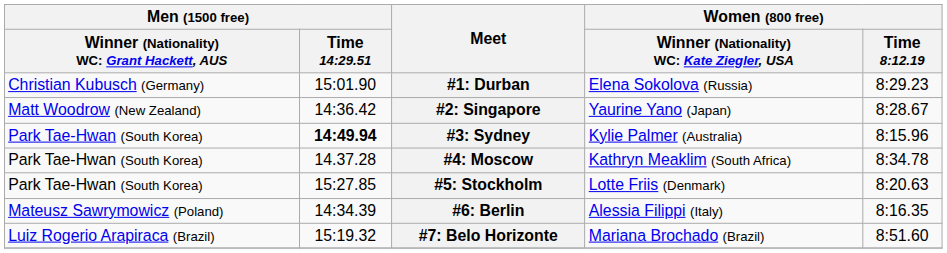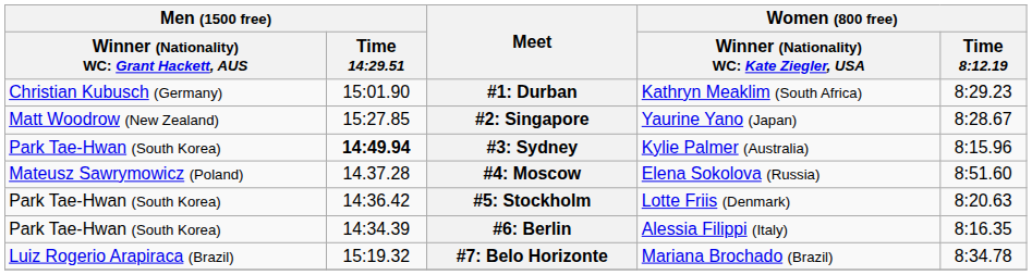 <table class=wikitable width="75%">
 <tr>
 <th colspan="2">Men <small>(1500 free)</small></th>
 <th rowspan="2">Meet</th>
 <th colspan="2">Women <small>(800 free)</small></th>
 </tr>
 <tr>
 <th>Winner <small>(Nationality)<br> WC: <em><a href='#'>Grant Hackett</a>, AUS</em></small></th>
 <th>Time <br><small> <em>14:29.51</em> </small></th>
 <th>Winner <small>(Nationality)<br>WC: <em><a href='#'>Kate Ziegler</a>, USA</em></small></th>
 <th>Time<br><small><em>8:12.19</em></small></th>
 </tr>
 <tr>
 <td> <a href='#'>Christian Kubusch</a> <small>(Germany)</small></td>
 <td align=center>15:01.90</td>
 <th align=center>#1: Durban</th>
-<td> <a href='#'>Elena Sokolova</a> <small>(Russia)</small></td>
+<td> <a href='#'>Kathryn Meaklim</a> <small>(South Africa)</small></td>
 <td align=center>8:29.23</td>
 </tr>
 <tr>
 <td> <a href='#'>Matt Woodrow</a> <small>(New Zealand)</small></td>
-<td align=center>14:36.42</td>
+<td align=center>15:27.85</td>
 <th align=center>#2: Singapore</th>
 <td> <a href='#'>Yaurine Yano</a> <small>(Japan)</small></td>
 <td align=center>8:28.67</td>
 </tr>
 <tr>
 <td> <a href='#'>Park Tae-Hwan</a> <small>(South Korea)</small></td>
 <td align=center><strong>14:49.94</strong></td>
 <th align=center>#3: Sydney</th>
 <td> <a href='#'>Kylie Palmer</a> <small>(Australia)</small></td>
 <td align=center>8:15.96</td>
 </tr>
 <tr>
-<td> Park Tae-Hwan <small>(South Korea)</small></td>
+<td> <a href='#'>Mateusz Sawrymowicz</a> <small>(Poland)</small></td>
 <td align=center>14.37.28</td>
 <th align=center>#4: Moscow</th>
-<td> <a href='#'>Kathryn Meaklim</a> <small>(South Africa)</small></td>
-<td align=center>8:34.78</td>
+<td> <a href='#'>Elena Sokolova</a> <small>(Russia)</small></td>
+<td align=center>8:51.60</td>
 </tr>
 <tr>
 <td> Park Tae-Hwan <small>(South Korea)</small></td>
-<td align=center>15:27.85</td>
+<td align=center>14:36.42</td>
 <th align=center>#5: Stockholm</th>
 <td> <a href='#'>Lotte Friis</a> <small>(Denmark)</small></td>
 <td align=center>8:20.63</td>
 </tr>
 <tr>
-<td> <a href='#'>Mateusz Sawrymowicz</a> <small>(Poland)</small></td>
+<td> Park Tae-Hwan <small>(South Korea)</small></td>
 <td align=center>14:34.39</td>
 <th align=center>#6: Berlin</th>
 <td> <a href='#'>Alessia Filippi</a> <small>(Italy)</small></td>
 <td align=center>8:16.35</td>
 </tr>
 <tr>
 <td> <a href='#'>Luiz Rogerio Arapiraca</a> <small>(Brazil)</small></td>
 <td align=center>15:19.32</td>
 <th align=center>#7: Belo Horizonte</th>
 <td> <a href='#'>Mariana Brochado</a> <small>(Brazil)</small></td>
-<td align=center>8:51.60</td>
+<td align=center>8:34.78</td>
 </tr>
 <tr>
 </tr>
 </table>
